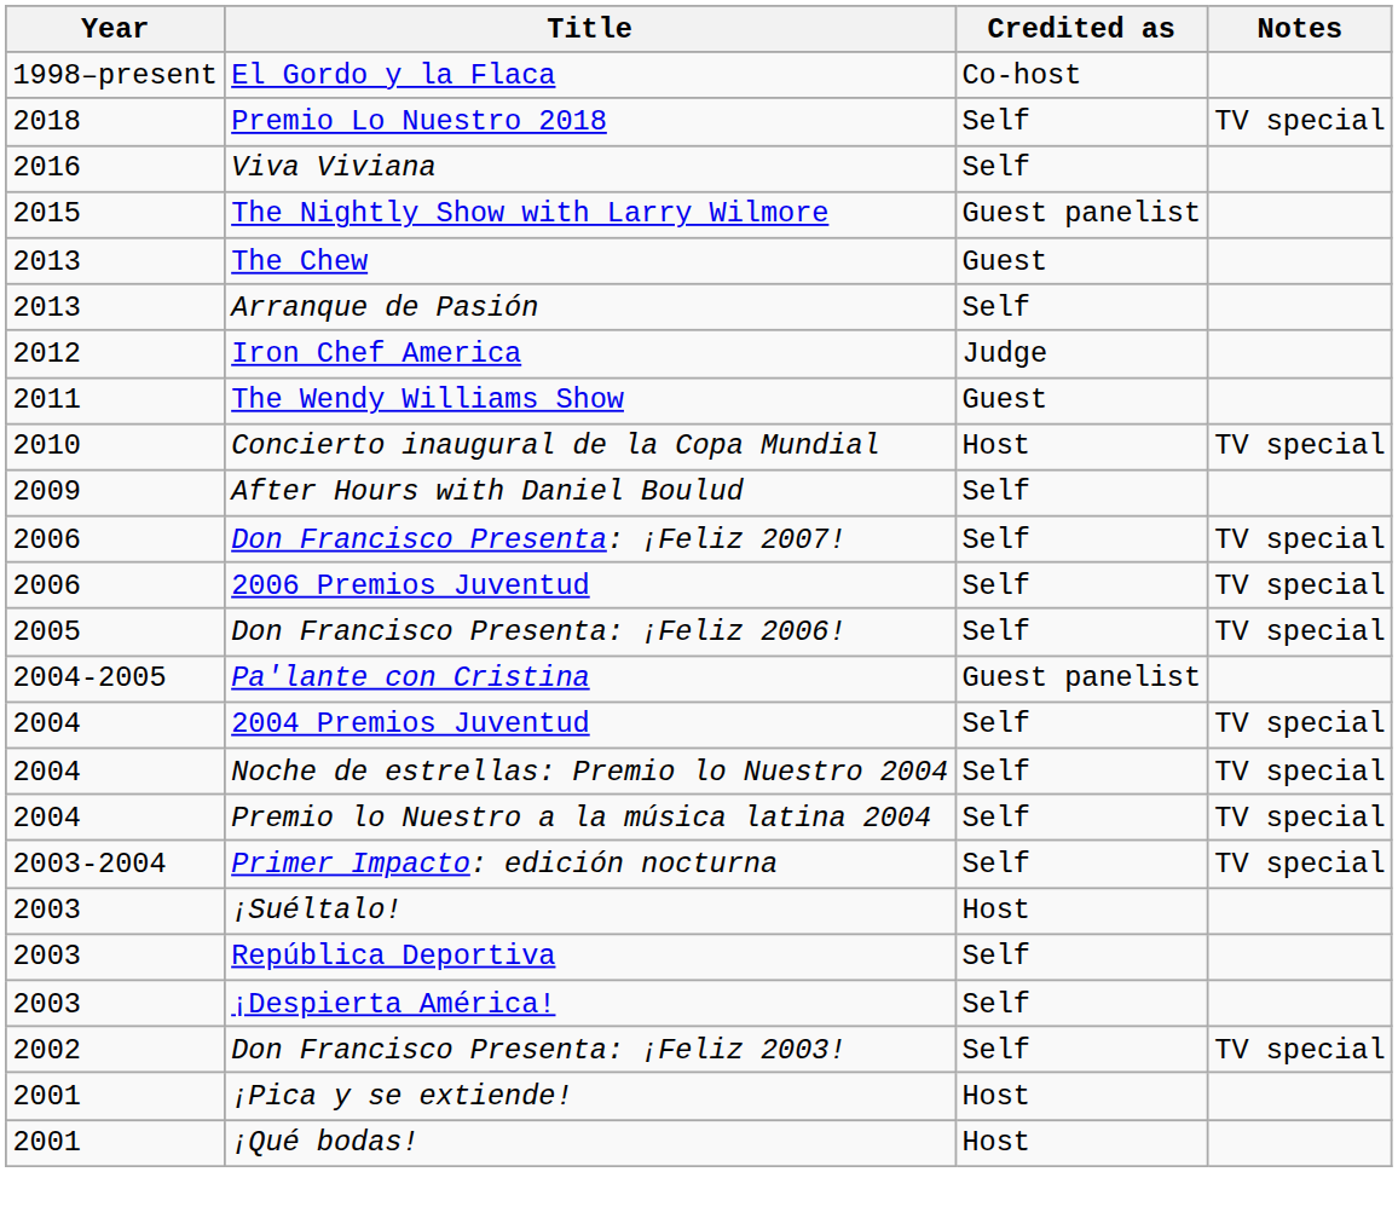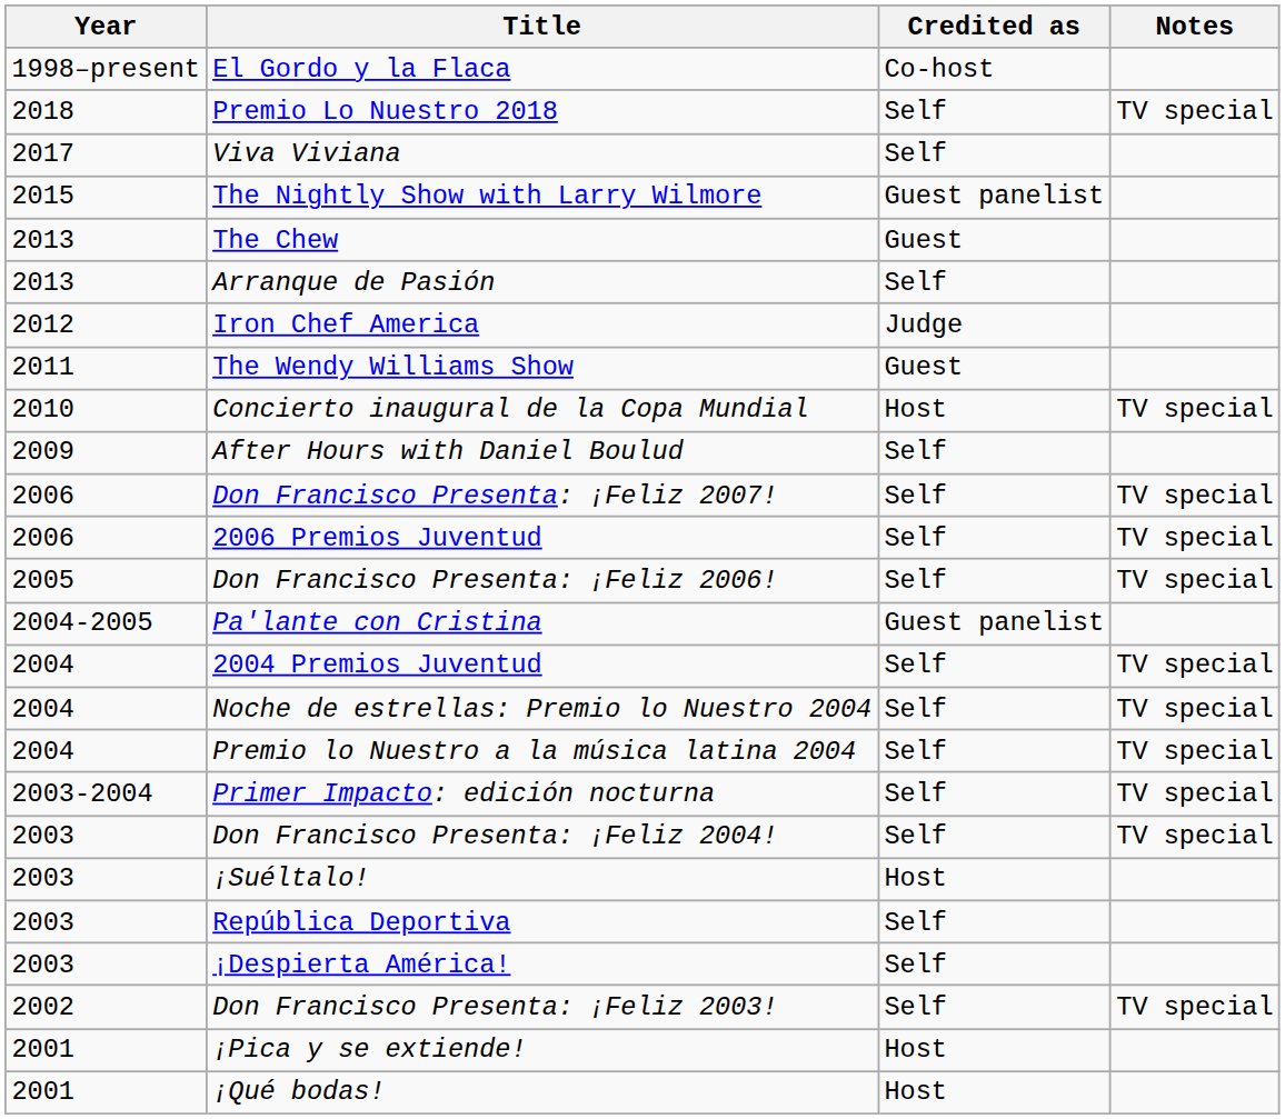 <table class="wikitable">
 <tr>
 <th>Year</th>
 <th>Title</th>
 <th>Credited as</th>
 <th>Notes</th>
 </tr>
 <tr>
 <td>1998–present</td>
 <td><a href='#'>El Gordo y la Flaca</a></td>
 <td>Co-host</td>
 <td></td>
 </tr>
 <tr>
 <td>2018</td>
 <td><a href='#'>Premio Lo Nuestro 2018</a></td>
 <td>Self</td>
 <td>TV special</td>
 </tr>
 <tr>
-<td>2016</td>
+<td>2017</td>
 <td><em>Viva Viviana</em></td>
 <td>Self</td>
 <td></td>
 </tr>
 <tr>
 <td>2015</td>
 <td><a href='#'>The Nightly Show with Larry Wilmore</a></td>
 <td>Guest panelist</td>
 <td></td>
 </tr>
 <tr>
 <td>2013</td>
 <td><a href='#'>The Chew</a></td>
 <td>Guest</td>
 <td></td>
 </tr>
 <tr>
 <td>2013</td>
 <td><em>Arranque de Pasión</em></td>
 <td>Self</td>
 <td></td>
 </tr>
 <tr>
 <td>2012</td>
 <td><a href='#'>Iron Chef America</a></td>
 <td>Judge</td>
 <td></td>
 </tr>
 <tr>
 <td>2011</td>
 <td><a href='#'>The Wendy Williams Show</a></td>
 <td>Guest</td>
 <td></td>
 </tr>
 <tr>
 <td>2010</td>
 <td><em>Concierto inaugural de la Copa Mundial</em></td>
 <td>Host</td>
 <td>TV special</td>
 </tr>
 <tr>
 <td>2009</td>
 <td><em>After Hours with Daniel Boulud</em></td>
 <td>Self</td>
 <td></td>
 </tr>
 <tr>
 <td>2006</td>
 <td><em><a href='#'>Don Francisco Presenta</a>: ¡Feliz 2007!</em></td>
 <td>Self</td>
 <td>TV special</td>
 </tr>
 <tr>
 <td>2006</td>
 <td><a href='#'>2006 Premios Juventud</a></td>
 <td>Self</td>
 <td>TV special</td>
 </tr>
 <tr>
 <td>2005</td>
 <td><em>Don Francisco Presenta: ¡Feliz 2006!</em></td>
 <td>Self</td>
 <td>TV special</td>
 </tr>
 <tr>
 <td>2004-2005</td>
 <td><em><a href='#'>Pa'lante con Cristina</a></em></td>
 <td>Guest panelist</td>
 <td></td>
 </tr>
 <tr>
 <td>2004</td>
 <td><a href='#'>2004 Premios Juventud</a></td>
 <td>Self</td>
 <td>TV special</td>
 </tr>
 <tr>
 <td>2004</td>
 <td><em>Noche de estrellas: Premio lo Nuestro 2004</em></td>
 <td>Self</td>
 <td>TV special</td>
 </tr>
 <tr>
 <td>2004</td>
 <td><em>Premio lo Nuestro a la música latina 2004</em></td>
 <td>Self</td>
 <td>TV special</td>
 </tr>
 <tr>
 <td>2003-2004</td>
 <td><em><a href='#'>Primer Impacto</a>: edición nocturna</em></td>
 <td>Self</td>
 <td>TV special</td>
 </tr>
 <tr>
 <td>2003</td>
+<td><em>Don Francisco Presenta: ¡Feliz 2004!</em></td>
+<td>Self</td>
+<td>TV special</td>
+</tr>
+<tr>
+<td>2003</td>
 <td><em>¡Suéltalo!</em></td>
 <td>Host</td>
 <td></td>
 </tr>
 <tr>
 <td>2003</td>
 <td><a href='#'>República Deportiva</a></td>
 <td>Self</td>
 <td></td>
 </tr>
 <tr>
 <td>2003</td>
 <td><a href='#'>¡Despierta América!</a></td>
 <td>Self</td>
 <td></td>
 </tr>
 <tr>
 <td>2002</td>
 <td><em>Don Francisco Presenta: ¡Feliz 2003!</em></td>
 <td>Self</td>
 <td>TV special</td>
 </tr>
 <tr>
 <td>2001</td>
 <td><em>¡Pica y se extiende!</em></td>
 <td>Host</td>
 <td></td>
 </tr>
 <tr>
 <td>2001</td>
 <td><em>¡Qué bodas!</em></td>
 <td>Host</td>
 <td></td>
 </tr>
 </table>
